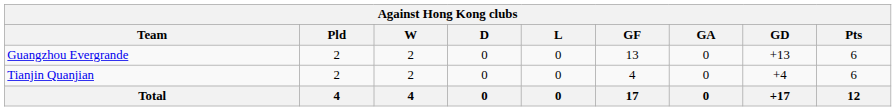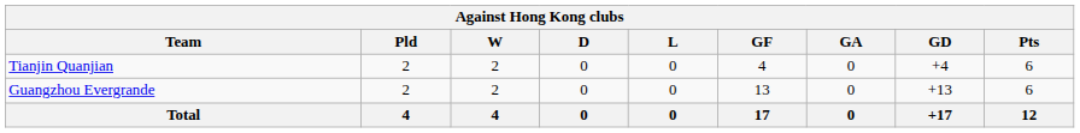 <table width=70% class="wikitable" style="text-align:center">
 <tr>
 <th colspan=9>Against Hong Kong clubs</th>
 </tr>
 <tr>
 <th width=20%>Team</th>
 <th width=5%>Pld</th>
 <th width=5%>W</th>
 <th width=5%>D</th>
 <th width=5%>L</th>
 <th width=5%>GF</th>
 <th width=5%>GA</th>
 <th width=5%>GD</th>
 <th width=5%>Pts</th>
 </tr>
 <tr>
+<td align=left> <a href='#'>Tianjin Quanjian</a></td>
+<td>2</td>
+<td>2</td>
+<td>0</td>
+<td>0</td>
+<td>4</td>
+<td>0</td>
+<td>+4</td>
+<td>6</td>
+</tr>
+<tr>
 <td align=left> <a href='#'>Guangzhou Evergrande</a></td>
 <td>2</td>
 <td>2</td>
 <td>0</td>
 <td>0</td>
 <td>13</td>
 <td>0</td>
 <td>+13</td>
-<td>6</td>
-</tr>
-<tr>
-<td align=left> <a href='#'>Tianjin Quanjian</a></td>
-<td>2</td>
-<td>2</td>
-<td>0</td>
-<td>0</td>
-<td>4</td>
-<td>0</td>
-<td>+4</td>
 <td>6</td>
 </tr>
 <tr>
 <th>Total</th>
 <th>4</th>
 <th>4</th>
 <th>0</th>
 <th>0</th>
 <th>17</th>
 <th>0</th>
 <th>+17</th>
 <th>12</th>
 </tr>
 </table>
